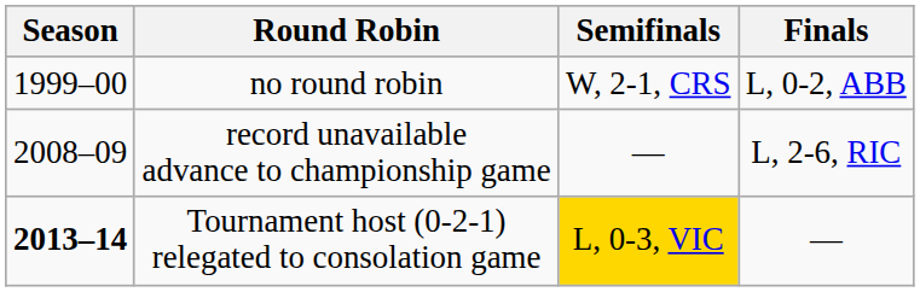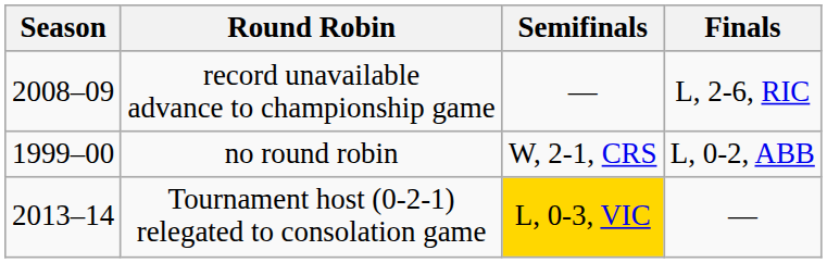 <table class="wikitable" style="text-align:center">
 <tr>
 <th>Season</th>
 <th>Round Robin</th>
 <th>Semifinals</th>
 <th>Finals</th>
 </tr>
 <tr>
+<td>2008–09</td>
+<td>record unavailable<br> advance to championship game</td>
+<td>—</td>
+<td>L, 2-6, <a href='#'>RIC</a></td>
+</tr>
+<tr>
 <td>1999–00</td>
 <td>no round robin</td>
 <td>W, 2-1, <a href='#'>CRS</a></td>
 <td>L, 0-2, <a href='#'>ABB</a></td>
 </tr>
 <tr>
-<td>2008–09</td>
-<td>record unavailable<br> advance to championship game</td>
-<td>—</td>
-<td>L, 2-6, <a href='#'>RIC</a></td>
-</tr>
-<tr>
-<td><strong>2013–14</strong></td>
+<td>2013–14</td>
 <td>Tournament host (0-2-1)<br> relegated to consolation game</td>
 <td style="background: gold;">L, 0-3, <a href='#'>VIC</a></td>
 <td>—</td>
 </tr>
 </table>
